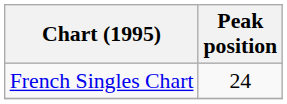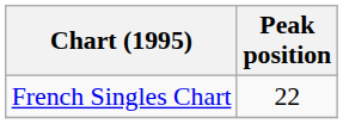 <table class="wikitable sortable plainrowheaders">
 <tr>
 <th scope="col">Chart (1995)</th>
 <th scope="col">Peak<br>position</th>
 </tr>
 <tr>
 <td align="left"><a href='#'>French Singles Chart</a></td>
-<td align="center">24</td>
+<td align="center">22</td>
 </tr>
 <tr>
 </tr>
 </table>
